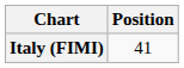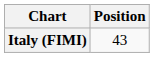 <table class="wikitable plainrowheaders" style="text-align:center;">
 <tr>
 <th>Chart</th>
 <th>Position</th>
 </tr>
 <tr>
 <th scope="row">Italy (FIMI)</th>
-<td>41</td>
+<td>43</td>
 </tr>
 </table>
